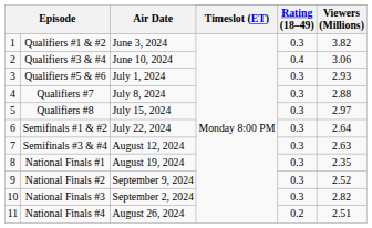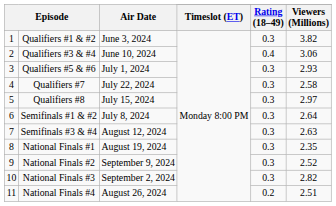 <table class="wikitable" style="text-align:center">
 <tr>
 <th colspan="2" rowspan="2">Episode</th>
 <th rowspan="2">Air Date</th>
 </tr>
 <tr>
 <th>Timeslot (<a href='#'>ET</a>)</th>
 <th><a href='#'>Rating</a><br>(18–49)</th>
 <th>Viewers<br>(Millions)</th>
 </tr>
 <tr>
 <td>1</td>
 <td>Qualifiers #1 & #2</td>
 <td style="text-align:left">June 3, 2024</td>
 <td rowspan="11">Monday 8:00 PM</td>
 <td>0.3</td>
 <td>3.82</td>
 </tr>
 <tr>
 <td>2</td>
 <td>Qualifiers #3 & #4</td>
 <td style="text-align:left">June 10, 2024</td>
 <td>0.4</td>
 <td>3.06</td>
 </tr>
 <tr>
 <td>3</td>
 <td>Qualifiers #5 & #6</td>
 <td style="text-align:left">July 1, 2024</td>
 <td>0.3</td>
 <td>2.93</td>
 </tr>
 <tr>
 <td>4</td>
 <td>Qualifiers #7</td>
-<td style="text-align:left">July 8, 2024</td>
+<td style="text-align:left">July 22, 2024</td>
 <td>0.3</td>
-<td>2.88</td>
+<td>2.58</td>
 </tr>
 <tr>
 <td>5</td>
 <td>Qualifiers #8</td>
 <td style="text-align:left">July 15, 2024</td>
 <td>0.3</td>
 <td>2.97</td>
 </tr>
 <tr>
 <td>6</td>
 <td>Semifinals #1 & #2</td>
-<td style="text-align:left">July 22, 2024</td>
+<td style="text-align:left">July 8, 2024</td>
 <td>0.3</td>
 <td>2.64</td>
 </tr>
 <tr>
 <td>7</td>
 <td>Semifinals #3 & #4</td>
 <td style="text-align:left">August 12, 2024</td>
 <td>0.3</td>
 <td>2.63</td>
 </tr>
 <tr>
 <td>8</td>
 <td>National Finals #1</td>
 <td style="text-align:left">August 19, 2024</td>
 <td>0.3</td>
 <td>2.35</td>
 </tr>
 <tr>
 <td>9</td>
 <td>National Finals #2</td>
 <td style="text-align:left">September 9, 2024</td>
 <td>0.3</td>
 <td>2.52</td>
 </tr>
 <tr>
 <td>10</td>
 <td>National Finals #3</td>
 <td style="text-align:left">September 2, 2024</td>
 <td>0.3</td>
 <td>2.82</td>
 </tr>
 <tr>
 <td>11</td>
 <td>National Finals #4</td>
 <td style="text-align:left">August 26, 2024</td>
 <td>0.2</td>
 <td>2.51</td>
 </tr>
 </table>
